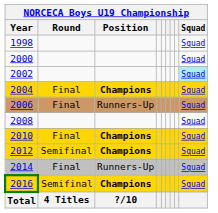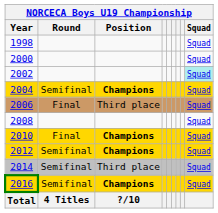 <table class="wikitable" style="text-align: center;">
 <tr>
 <th colspan=9><a href='#'>NORCECA Boys U19 Championship</a></th>
 </tr>
 <tr>
 <th>Year</th>
 <th>Round</th>
 <th>Position</th>
 <th></th>
 <th></th>
 <th></th>
 <th></th>
 <th></th>
 <th><small>Squad</small></th>
 </tr>
 <tr>
 <td> <a href='#'>1998</a></td>
 <td></td>
 <td></td>
 <td></td>
 <td></td>
 <td></td>
 <td></td>
 <td></td>
 <td><small><a href='#'>Squad</a></small></td>
 </tr>
 <tr>
 <td> <a href='#'>2000</a></td>
 <td></td>
 <td></td>
 <td></td>
 <td></td>
 <td></td>
 <td></td>
 <td></td>
 <td><small><a href='#'>Squad</a></small></td>
 </tr>
 <tr>
 <td> <a href='#'>2002</a></td>
 <td></td>
 <td></td>
 <td></td>
 <td></td>
 <td></td>
 <td></td>
 <td></td>
 <td style="background: paleturquoise;"><small><a href='#'>Squad</a></small></td>
 </tr>
 <tr bgcolor=gold>
 <td> <a href='#'>2004</a></td>
-<td>Final</td>
+<td>Semifinal</td>
 <td><strong>Champions</strong></td>
 <td></td>
 <td></td>
 <td></td>
 <td></td>
 <td></td>
 <td><small><a href='#'>Squad</a></small></td>
 </tr>
 <tr bgcolor=cc9966>
 <td> <a href='#'>2006</a></td>
 <td>Final</td>
-<td>Runners-Up</td>
+<td>Third place</td>
 <td></td>
 <td></td>
 <td></td>
 <td></td>
 <td></td>
 <td><small><a href='#'>Squad</a></small></td>
 </tr>
 <tr>
 <td> <a href='#'>2008</a></td>
 <td></td>
 <td></td>
 <td></td>
 <td></td>
 <td></td>
 <td></td>
 <td></td>
 <td><small><a href='#'>Squad</a></small></td>
 </tr>
 <tr bgcolor=gold>
 <td> <a href='#'>2010</a></td>
 <td>Final</td>
 <td><strong>Champions</strong></td>
 <td></td>
 <td></td>
 <td></td>
 <td></td>
 <td></td>
 <td><small><a href='#'>Squad</a></small></td>
 </tr>
 <tr bgcolor=gold>
 <td> <a href='#'>2012</a></td>
 <td>Semifinal</td>
 <td><strong>Champions</strong></td>
 <td></td>
 <td></td>
 <td></td>
 <td></td>
 <td></td>
 <td><small><a href='#'>Squad</a></small></td>
 </tr>
 <tr bgcolor=silver>
 <td> <a href='#'>2014</a></td>
-<td>Final</td>
-<td>Runners-Up</td>
+<td>Semifinal</td>
+<td>Third place</td>
 <td></td>
 <td></td>
 <td></td>
 <td></td>
 <td></td>
 <td><small><a href='#'>Squad</a></small></td>
 </tr>
 <tr bgcolor=gold>
 <td style="border:3px solid green"> <a href='#'>2016</a></td>
 <td>Semifinal</td>
 <td><strong>Champions</strong></td>
 <td></td>
 <td></td>
 <td></td>
 <td></td>
 <td></td>
 <td><small> <a href='#'>Squad</a></small></td>
 </tr>
 <tr>
 <th>Total</th>
 <th>4 Titles</th>
 <th>?/10</th>
 <th></th>
 <th></th>
 <th></th>
 <th></th>
 <th></th>
 <th></th>
 </tr>
 </table>
